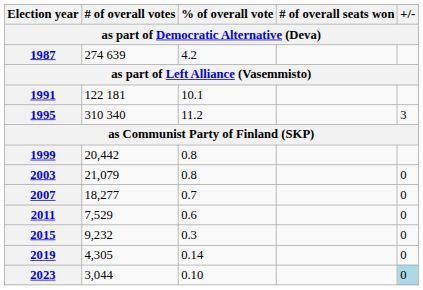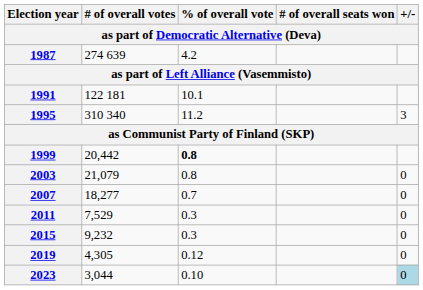 <table class="wikitable">
 <tr>
 <th>Election year</th>
 <th># of overall votes</th>
 <th>% of overall vote</th>
 <th># of overall seats won</th>
 <th>+/-</th>
 </tr>
 <tr>
 <th colspan=5>as part of <a href='#'>Democratic Alternative</a> (Deva)</th>
 </tr>
 <tr>
 <th><a href='#'>1987</a></th>
 <td>274 639</td>
 <td>4.2</td>
 <td></td>
 <td></td>
 </tr>
 <tr>
 <th colspan=5>as part of <a href='#'>Left Alliance</a> (Vasemmisto)</th>
 </tr>
 <tr>
 <th><a href='#'>1991</a></th>
 <td>122 181</td>
 <td>10.1</td>
 <td></td>
 <td></td>
 </tr>
 <tr>
 <th><a href='#'>1995</a></th>
 <td>310 340</td>
 <td>11.2</td>
 <td></td>
 <td> 3</td>
 </tr>
 <tr>
 <th colspan=5>as Communist Party of Finland (SKP)</th>
 </tr>
 <tr>
 <th><a href='#'>1999</a></th>
 <td>20,442</td>
-<td>0.8</td>
+<td><strong>0.8</strong></td>
 <td></td>
 <td></td>
 </tr>
 <tr>
 <th><a href='#'>2003</a></th>
 <td>21,079</td>
 <td>0.8</td>
 <td></td>
 <td> 0</td>
 </tr>
 <tr>
 <th><a href='#'>2007</a></th>
 <td>18,277</td>
 <td>0.7</td>
 <td></td>
 <td> 0</td>
 </tr>
 <tr>
 <th><a href='#'>2011</a></th>
 <td>7,529</td>
-<td>0.6</td>
+<td>0.3</td>
 <td></td>
 <td> 0</td>
 </tr>
 <tr>
 <th><a href='#'>2015</a></th>
 <td>9,232</td>
 <td>0.3</td>
 <td></td>
 <td> 0</td>
 </tr>
 <tr>
 <th><a href='#'>2019</a></th>
 <td>4,305</td>
-<td>0.14</td>
+<td>0.12</td>
 <td></td>
 <td> 0</td>
 </tr>
 <tr>
 <th><a href='#'>2023</a></th>
 <td>3,044</td>
 <td>0.10</td>
 <td></td>
 <td style="background: lightblue;"> 0</td>
 </tr>
 </table>
